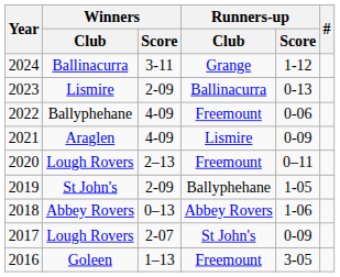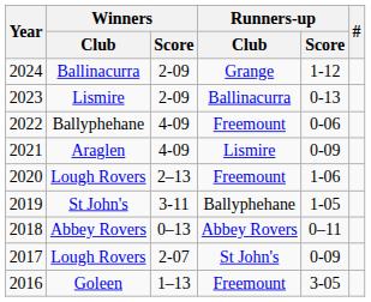 <table class="wikitable" style="text-align:center;">
 <tr>
 <th rowspan="2">Year</th>
 <th colspan="2">Winners</th>
 <th colspan="2">Runners-up</th>
 <th rowspan="2">#</th>
 </tr>
 <tr>
 <th>Club</th>
 <th>Score</th>
 <th>Club</th>
 <th>Score</th>
 </tr>
 <tr>
 <td>2024</td>
 <td><a href='#'>Ballinacurra</a></td>
-<td>3-11</td>
+<td>2-09</td>
 <td><a href='#'>Grange</a></td>
 <td>1-12</td>
 <td></td>
 </tr>
 <tr>
 <td>2023</td>
 <td><a href='#'>Lismire</a></td>
 <td>2-09</td>
 <td><a href='#'>Ballinacurra</a></td>
 <td>0-13</td>
 <td></td>
 </tr>
 <tr>
 <td>2022</td>
 <td>Ballyphehane</td>
 <td>4-09</td>
 <td><a href='#'>Freemount</a></td>
 <td>0-06</td>
 <td></td>
 </tr>
 <tr>
 <td>2021</td>
 <td><a href='#'>Araglen</a></td>
 <td>4-09</td>
 <td><a href='#'>Lismire</a></td>
 <td>0-09</td>
 <td></td>
 </tr>
 <tr>
 <td>2020</td>
 <td><a href='#'>Lough Rovers</a></td>
 <td>2–13</td>
 <td><a href='#'>Freemount</a></td>
-<td>0–11</td>
+<td>1-06</td>
 <td></td>
 </tr>
 <tr>
 <td>2019</td>
 <td><a href='#'>St John's</a></td>
-<td>2-09</td>
+<td>3-11</td>
 <td>Ballyphehane</td>
 <td>1-05</td>
 <td></td>
 </tr>
 <tr>
 <td>2018</td>
 <td><a href='#'>Abbey Rovers</a></td>
 <td>0–13</td>
 <td><a href='#'>Abbey Rovers</a></td>
-<td>1-06</td>
+<td>0–11</td>
 <td></td>
 </tr>
 <tr>
 <td>2017</td>
 <td><a href='#'>Lough Rovers</a></td>
 <td>2-07</td>
 <td><a href='#'>St John's</a></td>
 <td>0-09</td>
 <td></td>
 </tr>
 <tr>
 <td>2016</td>
 <td><a href='#'>Goleen</a></td>
 <td>1–13</td>
 <td><a href='#'>Freemount</a></td>
 <td>3-05</td>
 <td></td>
 </tr>
 </table>
